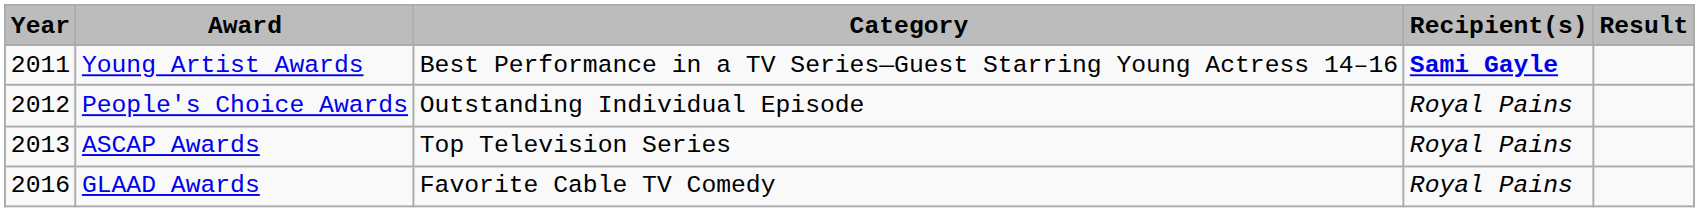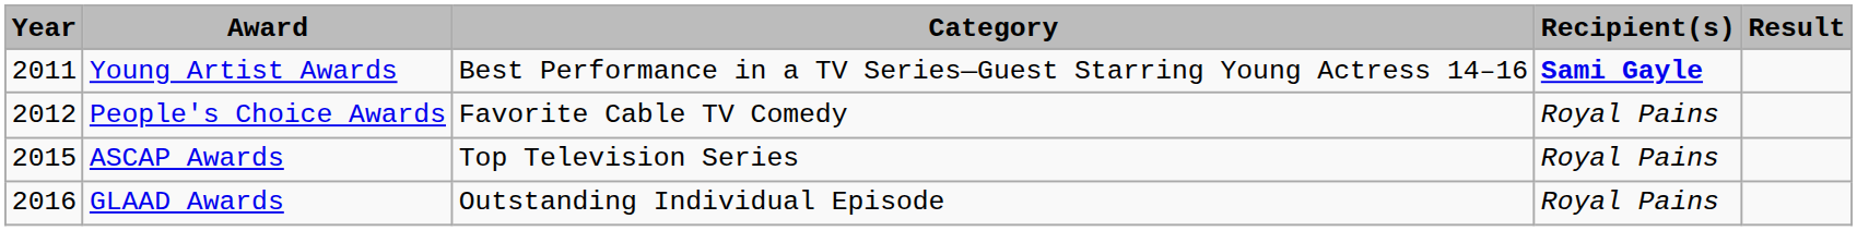 <table class="wikitable">
 <tr>
 <th style="background:#bcbcbc;">Year</th>
 <th style="background:#bcbcbc;">Award</th>
 <th style="background:#bcbcbc;">Category</th>
 <th style="background:#bcbcbc;">Recipient(s)</th>
 <th style="background:#bcbcbc;">Result</th>
 </tr>
 <tr>
 <td>2011</td>
 <td><a href='#'>Young Artist Awards</a></td>
 <td>Best Performance in a TV Series—Guest Starring Young Actress 14–16</td>
 <td><strong><a href='#'>Sami Gayle</a></strong></td>
 <td></td>
 </tr>
 <tr>
 <td>2012</td>
 <td><a href='#'>People's Choice Awards</a></td>
-<td>Outstanding Individual Episode</td>
+<td>Favorite Cable TV Comedy</td>
 <td><em>Royal Pains</em></td>
 <td></td>
 </tr>
 <tr>
-<td>2013</td>
+<td>2015</td>
 <td><a href='#'>ASCAP Awards</a></td>
 <td>Top Television Series</td>
 <td><em>Royal Pains</em></td>
 <td></td>
 </tr>
 <tr>
 <td>2016</td>
 <td><a href='#'>GLAAD Awards</a></td>
-<td>Favorite Cable TV Comedy</td>
+<td>Outstanding Individual Episode</td>
 <td><em>Royal Pains</em></td>
 <td></td>
 </tr>
 </table>
